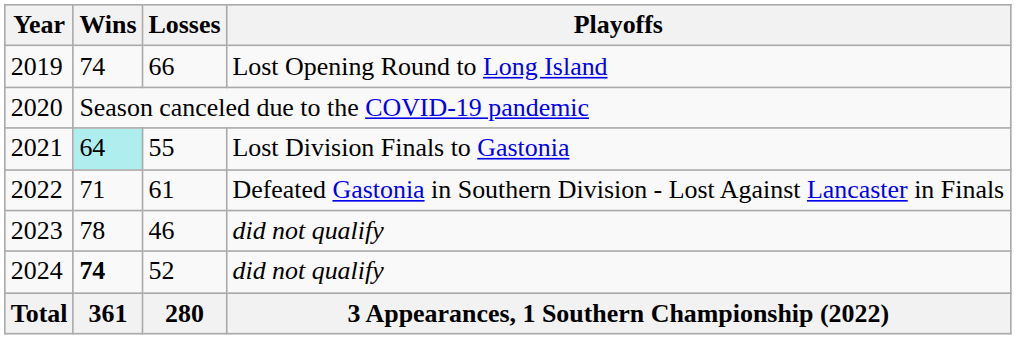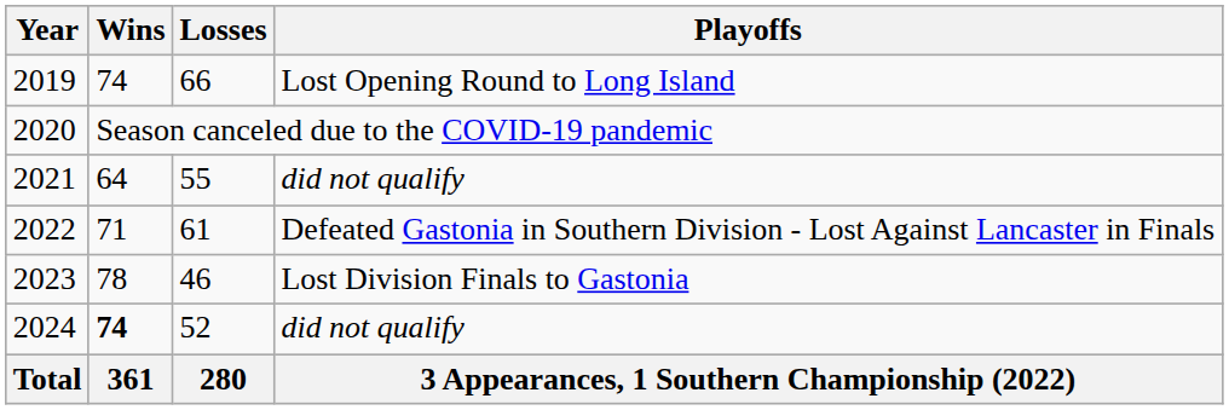 <table class="wikitable">
 <tr>
 <th>Year</th>
 <th>Wins</th>
 <th>Losses</th>
 <th>Playoffs</th>
 </tr>
 <tr>
 <td>2019</td>
 <td>74</td>
 <td>66</td>
 <td>Lost Opening Round to <a href='#'>Long Island</a></td>
 </tr>
 <tr>
 <td>2020</td>
 <td colspan="3">Season canceled due to the <a href='#'>COVID-19 pandemic</a></td>
 </tr>
 <tr>
 <td>2021</td>
-<td style="background: paleturquoise;">64</td>
+<td>64</td>
 <td>55</td>
-<td>Lost Division Finals to <a href='#'>Gastonia</a></td>
+<td><em>did not qualify</em></td>
 </tr>
 <tr>
 <td>2022</td>
 <td>71</td>
 <td>61</td>
 <td>Defeated <a href='#'>Gastonia</a> in Southern Division - Lost Against <a href='#'>Lancaster</a> in Finals</td>
 </tr>
 <tr>
 <td>2023</td>
 <td>78</td>
 <td>46</td>
-<td><em>did not qualify</em></td>
+<td>Lost Division Finals to <a href='#'>Gastonia</a></td>
 </tr>
 <tr>
 <td>2024</td>
 <td><strong>74</strong></td>
 <td>52</td>
 <td><em>did not qualify</em></td>
 </tr>
 <tr>
 <th>Total</th>
 <th>361</th>
 <th>280</th>
 <th>3 Appearances, 1 Southern Championship (2022)</th>
 </tr>
 </table>
